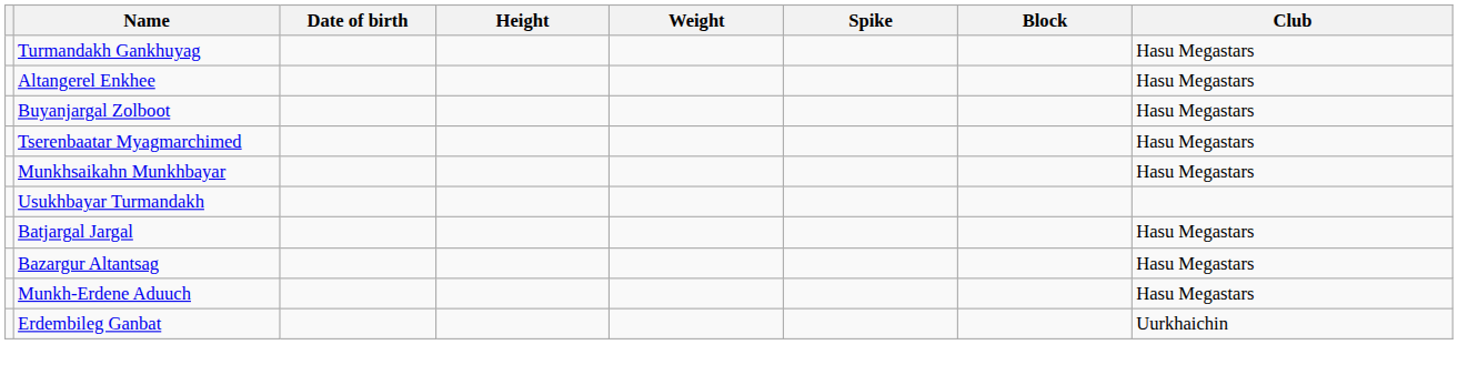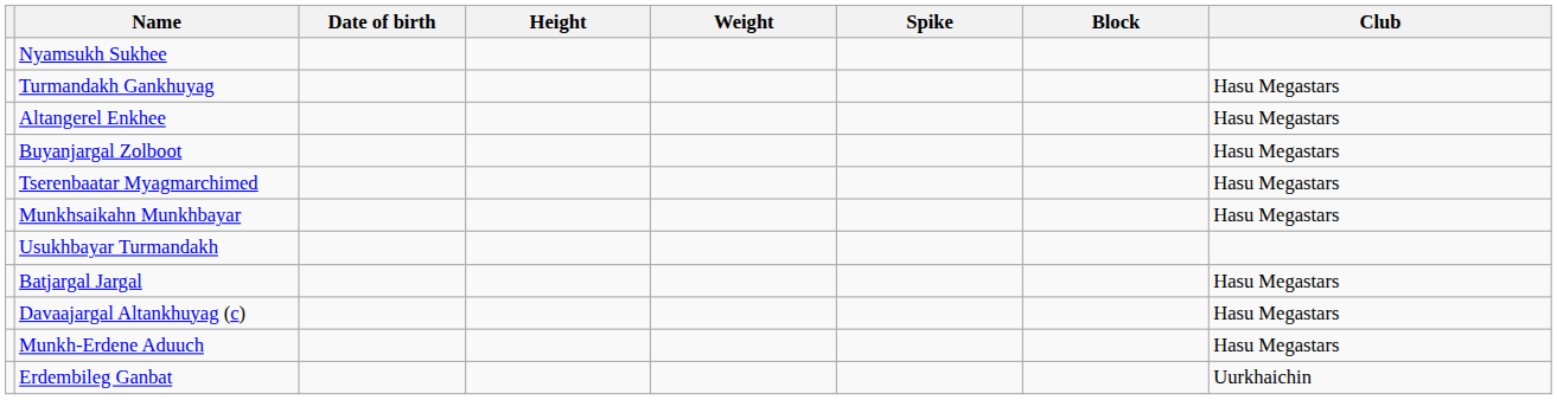 <table class="wikitable sortable" style="font-size:95%; text-align:center;">
 <tr>
 <th></th>
 <th style="width:14em">Name</th>
 <th style="width:8em">Date of birth</th>
 <th style="width:9em">Height</th>
 <th style="width:9em">Weight</th>
 <th style="width:9em">Spike</th>
 <th style="width:9em">Block</th>
 <th style="width:17em">Club</th>
+</tr>
+<tr>
+<td></td>
+<td align=left><a href='#'>Nyamsukh Sukhee</a></td>
+<td align=right></td>
+<td></td>
+<td></td>
+<td></td>
+<td></td>
+<td></td>
 </tr>
 <tr>
 <td></td>
 <td align=left><a href='#'>Turmandakh Gankhuyag</a></td>
 <td align=right></td>
 <td></td>
 <td></td>
 <td></td>
 <td></td>
 <td align="left"> Hasu Megastars</td>
 </tr>
 <tr>
 <td></td>
 <td align=left><a href='#'>Altangerel Enkhee</a></td>
 <td align=right></td>
 <td></td>
 <td></td>
 <td></td>
 <td></td>
 <td align="left"> Hasu Megastars</td>
 </tr>
 <tr>
 <td></td>
 <td align=left><a href='#'>Buyanjargal Zolboot</a></td>
 <td align=right></td>
 <td></td>
 <td></td>
 <td></td>
 <td></td>
 <td align="left"> Hasu Megastars</td>
 </tr>
 <tr>
 <td></td>
 <td align=left><a href='#'>Tserenbaatar Myagmarchimed</a></td>
 <td align=right></td>
 <td></td>
 <td></td>
 <td></td>
 <td></td>
 <td align="left"> Hasu Megastars</td>
 </tr>
 <tr>
 <td></td>
 <td align=left><a href='#'>Munkhsaikahn Munkhbayar</a></td>
 <td align=right></td>
 <td></td>
 <td></td>
 <td></td>
 <td></td>
 <td align="left"> Hasu Megastars</td>
 </tr>
 <tr>
 <td></td>
 <td align=left><a href='#'>Usukhbayar Turmandakh</a></td>
 <td align=right></td>
 <td></td>
 <td></td>
 <td></td>
 <td></td>
 <td></td>
 </tr>
 <tr>
 <td></td>
 <td align=left><a href='#'>Batjargal Jargal</a></td>
 <td align=right></td>
 <td></td>
 <td></td>
 <td></td>
 <td></td>
 <td align="left"> Hasu Megastars</td>
 </tr>
 <tr>
 <td></td>
-<td align=left><a href='#'>Bazargur Altantsag</a></td>
+<td align=left><a href='#'>Davaajargal Altankhuyag</a> (<a href='#'>c</a>)</td>
 <td align=right></td>
 <td></td>
 <td></td>
 <td></td>
 <td></td>
 <td align="left"> Hasu Megastars</td>
 </tr>
 <tr>
 <td></td>
 <td align=left><a href='#'>Munkh-Erdene Aduuch</a></td>
 <td align=right></td>
 <td></td>
 <td></td>
 <td></td>
 <td></td>
 <td align="left"> Hasu Megastars</td>
 </tr>
 <tr>
 <td></td>
 <td align=left><a href='#'>Erdembileg Ganbat</a></td>
 <td align=right></td>
 <td></td>
 <td></td>
 <td></td>
 <td></td>
 <td align="left"> Uurkhaichin</td>
 </tr>
 </table>
